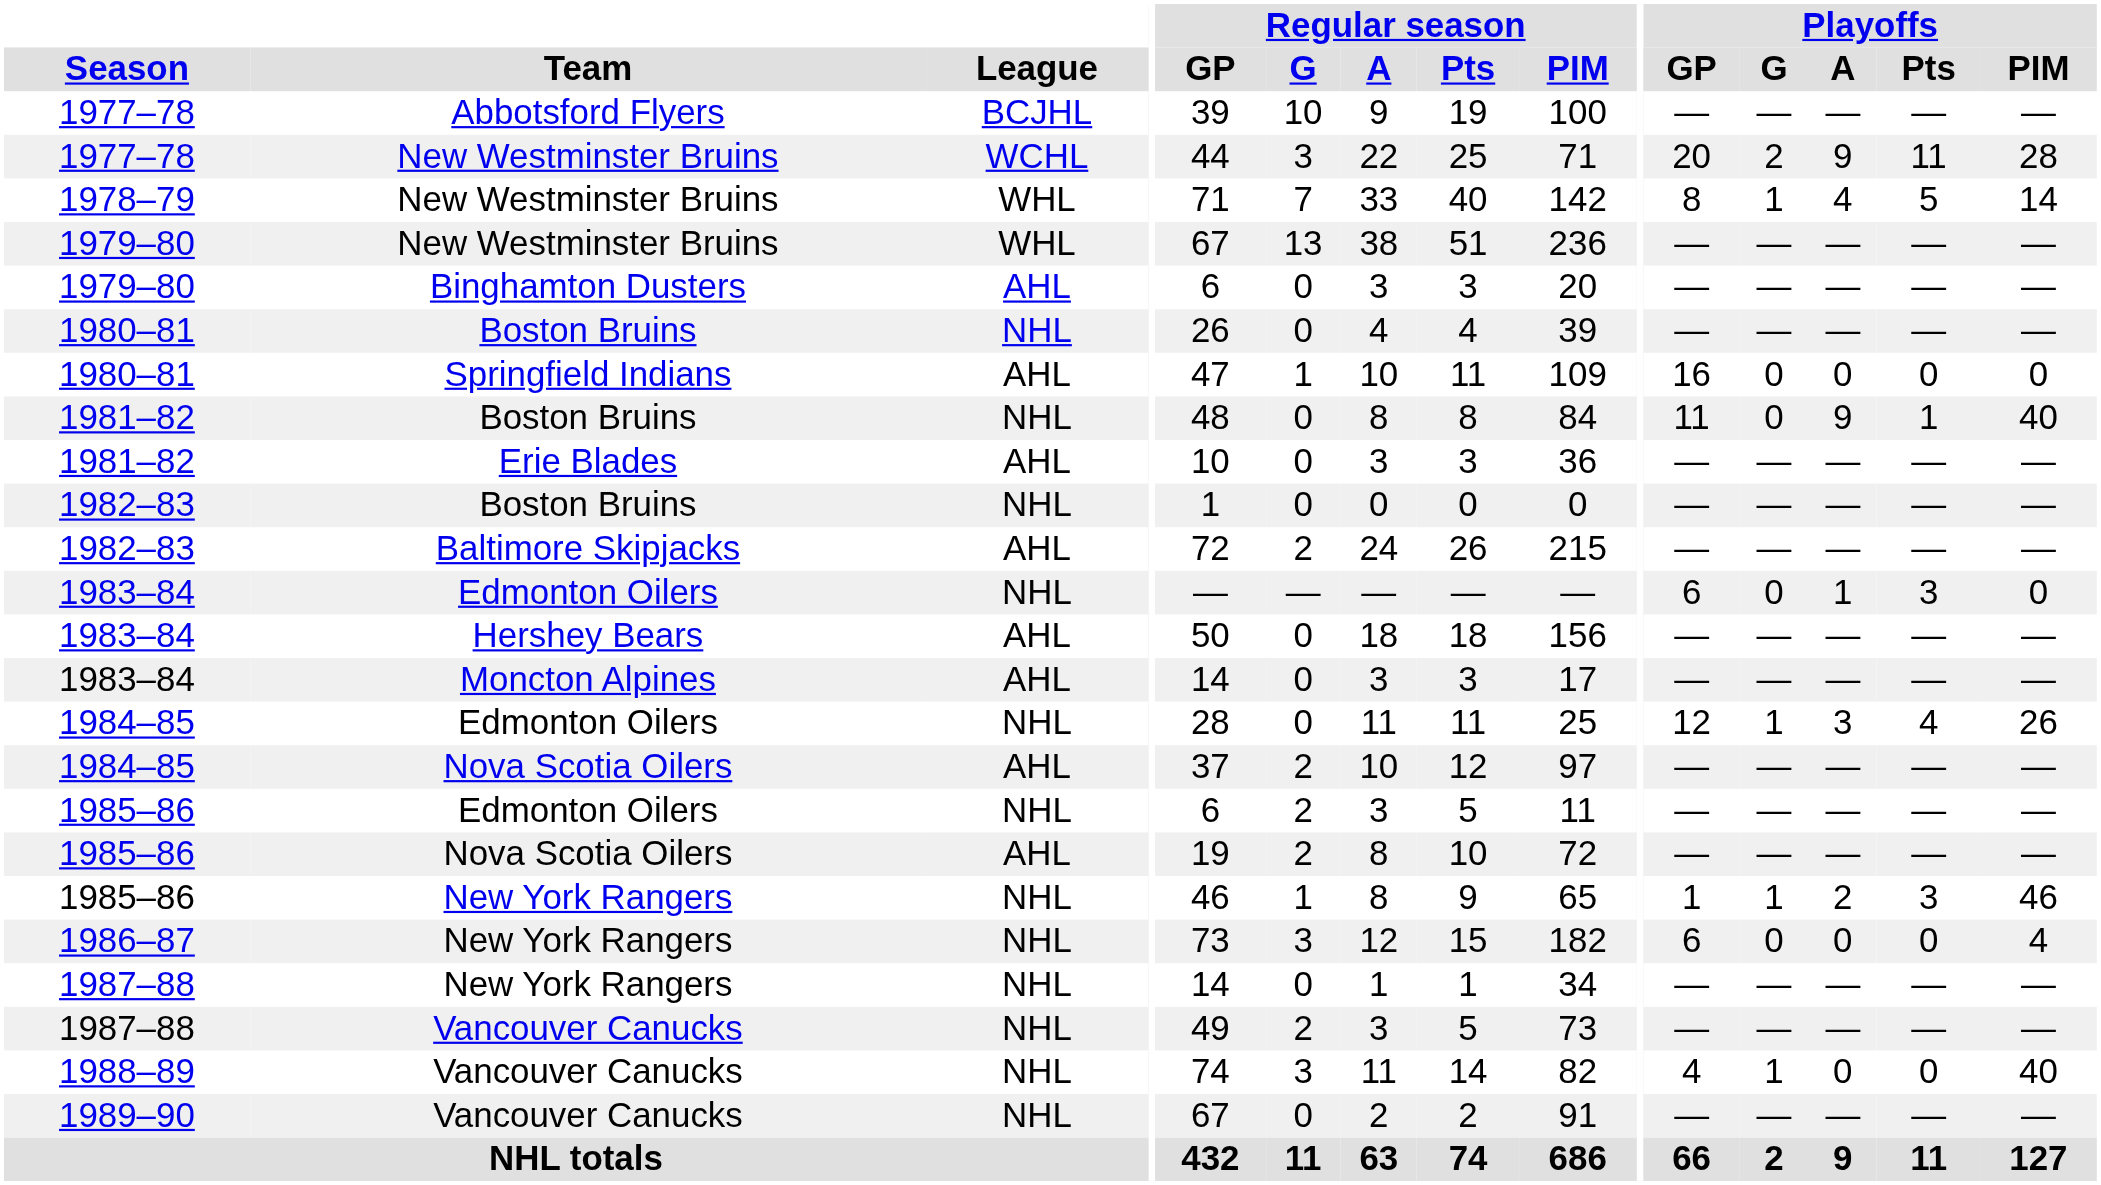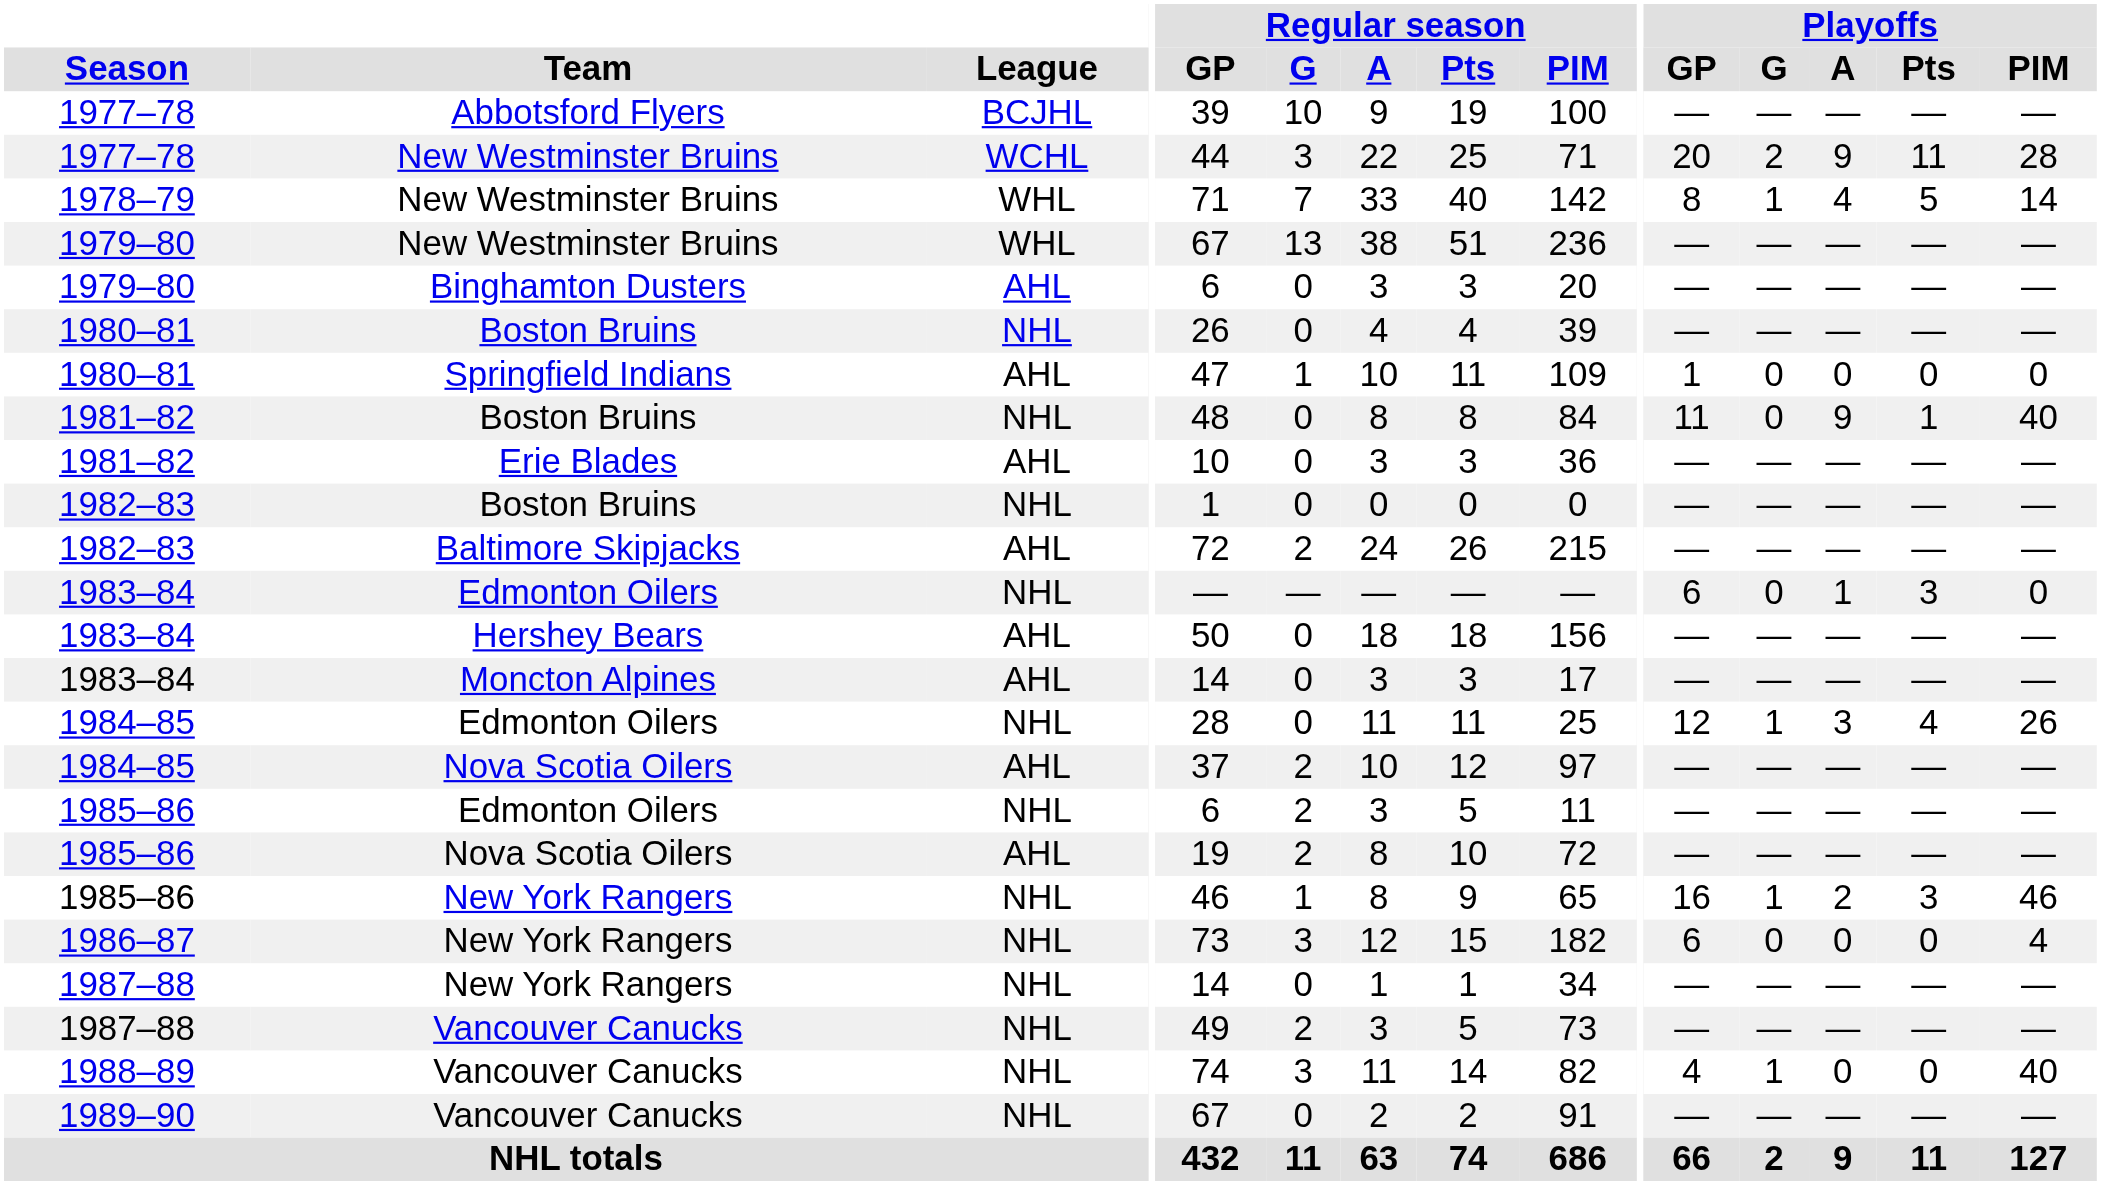 <table border="0" cellpadding="1" cellspacing="0" style="text-align:center; width:60em">
 <tr bgcolor="#e0e0e0">
 <th colspan="3" bgcolor="#ffffff"></th>
 <th rowspan="100" bgcolor="#ffffff"></th>
 <th colspan="5"><a href='#'>Regular season</a></th>
 <th rowspan="100" bgcolor="#ffffff"></th>
 <th colspan="5"><a href='#'>Playoffs</a></th>
 </tr>
 <tr bgcolor="#e0e0e0">
 <th><a href='#'>Season</a></th>
 <th>Team</th>
 <th>League</th>
 <th>GP</th>
 <th><a href='#'>G</a></th>
 <th><a href='#'>A</a></th>
 <th><a href='#'>Pts</a></th>
 <th><a href='#'>PIM</a></th>
 <th>GP</th>
 <th>G</th>
 <th>A</th>
 <th>Pts</th>
 <th>PIM</th>
 </tr>
 <tr>
 <td><a href='#'>1977–78</a></td>
 <td><a href='#'>Abbotsford Flyers</a></td>
 <td><a href='#'>BCJHL</a></td>
 <td>39</td>
 <td>10</td>
 <td>9</td>
 <td>19</td>
 <td>100</td>
 <td>—</td>
 <td>—</td>
 <td>—</td>
 <td>—</td>
 <td>—</td>
 </tr>
 <tr bgcolor="#f0f0f0">
 <td><a href='#'>1977–78</a></td>
 <td><a href='#'>New Westminster Bruins</a></td>
 <td><a href='#'>WCHL</a></td>
 <td>44</td>
 <td>3</td>
 <td>22</td>
 <td>25</td>
 <td>71</td>
 <td>20</td>
 <td>2</td>
 <td>9</td>
 <td>11</td>
 <td>28</td>
 </tr>
 <tr>
 <td><a href='#'>1978–79</a></td>
 <td>New Westminster Bruins</td>
 <td>WHL</td>
 <td>71</td>
 <td>7</td>
 <td>33</td>
 <td>40</td>
 <td>142</td>
 <td>8</td>
 <td>1</td>
 <td>4</td>
 <td>5</td>
 <td>14</td>
 </tr>
 <tr bgcolor="#f0f0f0">
 <td><a href='#'>1979–80</a></td>
 <td>New Westminster Bruins</td>
 <td>WHL</td>
 <td>67</td>
 <td>13</td>
 <td>38</td>
 <td>51</td>
 <td>236</td>
 <td>—</td>
 <td>—</td>
 <td>—</td>
 <td>—</td>
 <td>—</td>
 </tr>
 <tr>
 <td><a href='#'>1979–80</a></td>
 <td><a href='#'>Binghamton Dusters</a></td>
 <td><a href='#'>AHL</a></td>
 <td>6</td>
 <td>0</td>
 <td>3</td>
 <td>3</td>
 <td>20</td>
 <td>—</td>
 <td>—</td>
 <td>—</td>
 <td>—</td>
 <td>—</td>
 </tr>
 <tr bgcolor="#f0f0f0">
 <td><a href='#'>1980–81</a></td>
 <td><a href='#'>Boston Bruins</a></td>
 <td><a href='#'>NHL</a></td>
 <td>26</td>
 <td>0</td>
 <td>4</td>
 <td>4</td>
 <td>39</td>
 <td>—</td>
 <td>—</td>
 <td>—</td>
 <td>—</td>
 <td>—</td>
 </tr>
 <tr>
 <td><a href='#'>1980–81</a></td>
 <td><a href='#'>Springfield Indians</a></td>
 <td>AHL</td>
 <td>47</td>
 <td>1</td>
 <td>10</td>
 <td>11</td>
 <td>109</td>
-<td>16</td>
+<td>1</td>
 <td>0</td>
 <td>0</td>
 <td>0</td>
 <td>0</td>
 </tr>
 <tr bgcolor="#f0f0f0">
 <td><a href='#'>1981–82</a></td>
 <td>Boston Bruins</td>
 <td>NHL</td>
 <td>48</td>
 <td>0</td>
 <td>8</td>
 <td>8</td>
 <td>84</td>
 <td>11</td>
 <td>0</td>
 <td>9</td>
 <td>1</td>
 <td>40</td>
 </tr>
 <tr>
 <td><a href='#'>1981–82</a></td>
 <td><a href='#'>Erie Blades</a></td>
 <td>AHL</td>
 <td>10</td>
 <td>0</td>
 <td>3</td>
 <td>3</td>
 <td>36</td>
 <td>—</td>
 <td>—</td>
 <td>—</td>
 <td>—</td>
 <td>—</td>
 </tr>
 <tr bgcolor="#f0f0f0">
 <td><a href='#'>1982–83</a></td>
 <td>Boston Bruins</td>
 <td>NHL</td>
 <td>1</td>
 <td>0</td>
 <td>0</td>
 <td>0</td>
 <td>0</td>
 <td>—</td>
 <td>—</td>
 <td>—</td>
 <td>—</td>
 <td>—</td>
 </tr>
 <tr>
 <td><a href='#'>1982–83</a></td>
 <td><a href='#'>Baltimore Skipjacks</a></td>
 <td>AHL</td>
 <td>72</td>
 <td>2</td>
 <td>24</td>
 <td>26</td>
 <td>215</td>
 <td>—</td>
 <td>—</td>
 <td>—</td>
 <td>—</td>
 <td>—</td>
 </tr>
 <tr bgcolor="#f0f0f0">
 <td><a href='#'>1983–84</a></td>
 <td><a href='#'>Edmonton Oilers</a></td>
 <td>NHL</td>
 <td>—</td>
 <td>—</td>
 <td>—</td>
 <td>—</td>
 <td>—</td>
 <td>6</td>
 <td>0</td>
 <td>1</td>
 <td>3</td>
 <td>0</td>
 </tr>
 <tr>
 <td><a href='#'>1983–84</a></td>
 <td><a href='#'>Hershey Bears</a></td>
 <td>AHL</td>
 <td>50</td>
 <td>0</td>
 <td>18</td>
 <td>18</td>
 <td>156</td>
 <td>—</td>
 <td>—</td>
 <td>—</td>
 <td>—</td>
 <td>—</td>
 </tr>
 <tr bgcolor="#f0f0f0">
 <td>1983–84</td>
 <td><a href='#'>Moncton Alpines</a></td>
 <td>AHL</td>
 <td>14</td>
 <td>0</td>
 <td>3</td>
 <td>3</td>
 <td>17</td>
 <td>—</td>
 <td>—</td>
 <td>—</td>
 <td>—</td>
 <td>—</td>
 </tr>
 <tr>
 <td><a href='#'>1984–85</a></td>
 <td>Edmonton Oilers</td>
 <td>NHL</td>
 <td>28</td>
 <td>0</td>
 <td>11</td>
 <td>11</td>
 <td>25</td>
 <td>12</td>
 <td>1</td>
 <td>3</td>
 <td>4</td>
 <td>26</td>
 </tr>
 <tr bgcolor="#f0f0f0">
 <td><a href='#'>1984–85</a></td>
 <td><a href='#'>Nova Scotia Oilers</a></td>
 <td>AHL</td>
 <td>37</td>
 <td>2</td>
 <td>10</td>
 <td>12</td>
 <td>97</td>
 <td>—</td>
 <td>—</td>
 <td>—</td>
 <td>—</td>
 <td>—</td>
 </tr>
 <tr>
 <td><a href='#'>1985–86</a></td>
 <td>Edmonton Oilers</td>
 <td>NHL</td>
 <td>6</td>
 <td>2</td>
 <td>3</td>
 <td>5</td>
 <td>11</td>
 <td>—</td>
 <td>—</td>
 <td>—</td>
 <td>—</td>
 <td>—</td>
 </tr>
 <tr bgcolor="#f0f0f0">
 <td><a href='#'>1985–86</a></td>
 <td>Nova Scotia Oilers</td>
 <td>AHL</td>
 <td>19</td>
 <td>2</td>
 <td>8</td>
 <td>10</td>
 <td>72</td>
 <td>—</td>
 <td>—</td>
 <td>—</td>
 <td>—</td>
 <td>—</td>
 </tr>
 <tr>
 <td>1985–86</td>
 <td><a href='#'>New York Rangers</a></td>
 <td>NHL</td>
 <td>46</td>
 <td>1</td>
 <td>8</td>
 <td>9</td>
 <td>65</td>
-<td>1</td>
+<td>16</td>
 <td>1</td>
 <td>2</td>
 <td>3</td>
 <td>46</td>
 </tr>
 <tr bgcolor="#f0f0f0">
 <td><a href='#'>1986–87</a></td>
 <td>New York Rangers</td>
 <td>NHL</td>
 <td>73</td>
 <td>3</td>
 <td>12</td>
 <td>15</td>
 <td>182</td>
 <td>6</td>
 <td>0</td>
 <td>0</td>
 <td>0</td>
 <td>4</td>
 </tr>
 <tr>
 <td><a href='#'>1987–88</a></td>
 <td>New York Rangers</td>
 <td>NHL</td>
 <td>14</td>
 <td>0</td>
 <td>1</td>
 <td>1</td>
 <td>34</td>
 <td>—</td>
 <td>—</td>
 <td>—</td>
 <td>—</td>
 <td>—</td>
 </tr>
 <tr bgcolor="#f0f0f0">
 <td>1987–88</td>
 <td><a href='#'>Vancouver Canucks</a></td>
 <td>NHL</td>
 <td>49</td>
 <td>2</td>
 <td>3</td>
 <td>5</td>
 <td>73</td>
 <td>—</td>
 <td>—</td>
 <td>—</td>
 <td>—</td>
 <td>—</td>
 </tr>
 <tr>
 <td><a href='#'>1988–89</a></td>
 <td>Vancouver Canucks</td>
 <td>NHL</td>
 <td>74</td>
 <td>3</td>
 <td>11</td>
 <td>14</td>
 <td>82</td>
 <td>4</td>
 <td>1</td>
 <td>0</td>
 <td>0</td>
 <td>40</td>
 </tr>
 <tr bgcolor="#f0f0f0">
 <td><a href='#'>1989–90</a></td>
 <td>Vancouver Canucks</td>
 <td>NHL</td>
 <td>67</td>
 <td>0</td>
 <td>2</td>
 <td>2</td>
 <td>91</td>
 <td>—</td>
 <td>—</td>
 <td>—</td>
 <td>—</td>
 <td>—</td>
 </tr>
 <tr bgcolor="#e0e0e0">
 <th colspan="3">NHL totals</th>
 <th>432</th>
 <th>11</th>
 <th>63</th>
 <th>74</th>
 <th>686</th>
 <th>66</th>
 <th>2</th>
 <th>9</th>
 <th>11</th>
 <th>127</th>
 </tr>
 </table>
